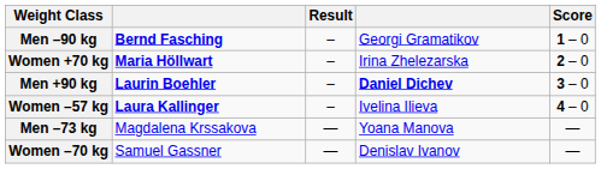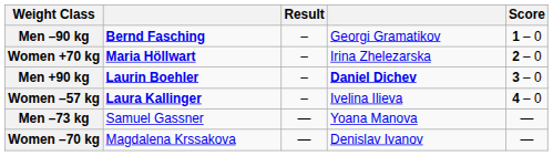 <table class="wikitable">
 <tr>
 <th>Weight Class</th>
 <th style="width:210px;"></th>
 <th>Result</th>
 <th style="width:210px;"></th>
 <th>Score</th>
 </tr>
 <tr>
 <th>Men –90 kg</th>
 <td><strong><a href='#'>Bernd Fasching</a></strong></td>
 <td align="center"><strong></strong> – </td>
 <td><a href='#'>Georgi Gramatikov</a></td>
 <td align="center"><strong>1</strong> – 0</td>
 </tr>
 <tr>
 <th>Women +70 kg</th>
 <td><strong><a href='#'>Maria Höllwart</a></strong></td>
 <td align="center"><strong></strong> – </td>
 <td><a href='#'>Irina Zhelezarska</a></td>
 <td align="center"><strong>2</strong> – 0</td>
 </tr>
 <tr>
 <th>Men +90 kg</th>
 <td><strong><a href='#'>Laurin Boehler</a></strong></td>
 <td align="center"><strong></strong> – </td>
 <td><strong><a href='#'>Daniel Dichev</a></strong></td>
 <td align="center"><strong>3</strong> – 0</td>
 </tr>
 <tr>
 <th>Women –57 kg</th>
 <td><strong><a href='#'>Laura Kallinger</a></strong></td>
 <td align="center"><strong></strong> – </td>
 <td><a href='#'>Ivelina Ilieva</a></td>
 <td align="center"><strong>4</strong> – 0</td>
 </tr>
 <tr>
 <th>Men –73 kg</th>
-<td><a href='#'>Magdalena Krssakova</a></td>
+<td><a href='#'>Samuel Gassner</a></td>
 <td align="center">—</td>
 <td><a href='#'>Yoana Manova</a></td>
 <td align="center">—</td>
 </tr>
 <tr>
 <th>Women –70 kg</th>
-<td><a href='#'>Samuel Gassner</a></td>
+<td><a href='#'>Magdalena Krssakova</a></td>
 <td align="center">—</td>
 <td><a href='#'>Denislav Ivanov</a></td>
 <td align="center">—</td>
 </tr>
 </table>
